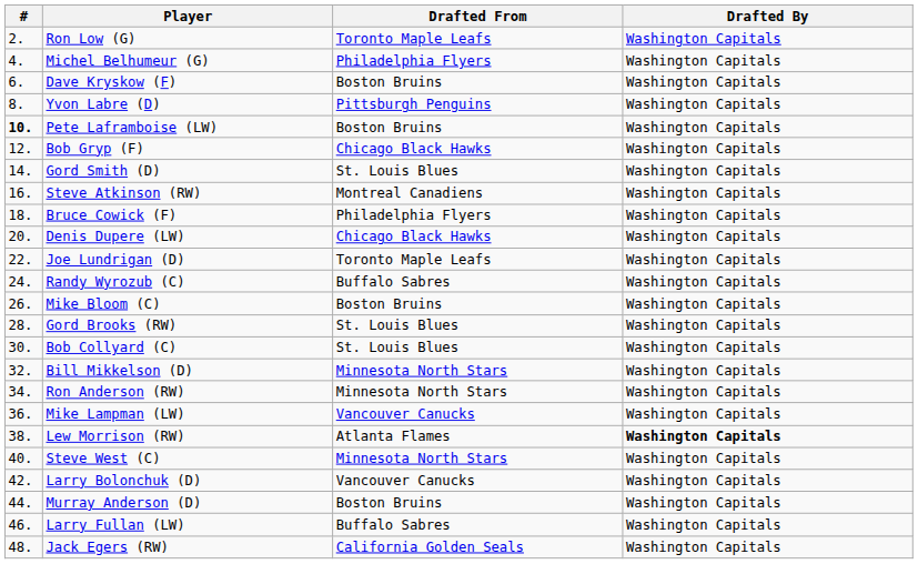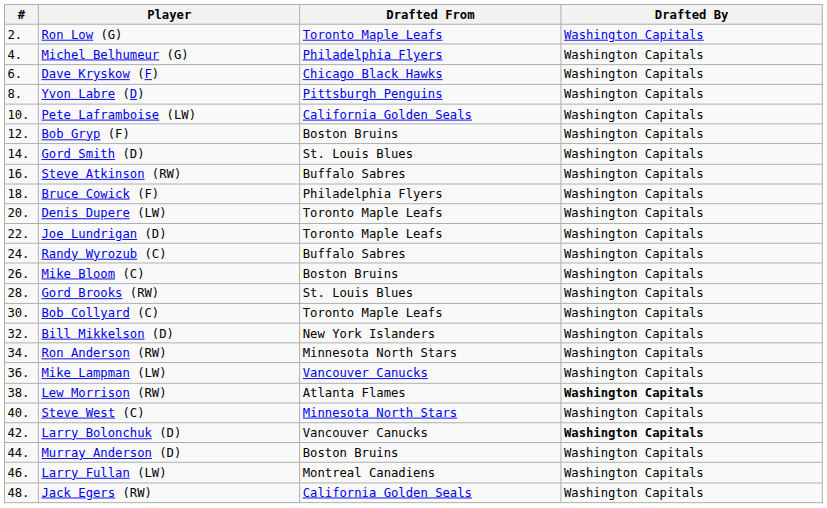 <table class="wikitable">
 <tr>
 <th bgcolor="#DDDDFF" width="2.75%">#</th>
 <th bgcolor="#DDDDFF" width="25.0%">Player</th>
 <th bgcolor="#DDDDFF" width="25.0%">Drafted From</th>
 <th bgcolor="#DDDDFF" width="25.0%">Drafted By</th>
 </tr>
 <tr>
 <td>2.</td>
 <td><a href='#'>Ron Low</a> (G)</td>
 <td><a href='#'>Toronto Maple Leafs</a></td>
 <td><a href='#'>Washington Capitals</a></td>
 </tr>
 <tr>
 <td>4.</td>
 <td><a href='#'>Michel Belhumeur</a> (G)</td>
 <td><a href='#'>Philadelphia Flyers</a></td>
 <td>Washington Capitals</td>
 </tr>
 <tr>
 <td>6.</td>
 <td><a href='#'>Dave Kryskow</a> (<a href='#'>F</a>)</td>
-<td>Boston Bruins</td>
+<td><a href='#'>Chicago Black Hawks</a></td>
 <td>Washington Capitals</td>
 </tr>
 <tr>
 <td>8.</td>
 <td><a href='#'>Yvon Labre</a> (<a href='#'>D</a>)</td>
 <td><a href='#'>Pittsburgh Penguins</a></td>
 <td>Washington Capitals</td>
 </tr>
 <tr>
-<td><strong>10.</strong></td>
+<td>10.</td>
 <td><a href='#'>Pete Laframboise</a> (LW)</td>
-<td>Boston Bruins</td>
+<td><a href='#'>California Golden Seals</a></td>
 <td>Washington Capitals</td>
 </tr>
 <tr>
 <td>12.</td>
 <td><a href='#'>Bob Gryp</a> (F)</td>
-<td><a href='#'>Chicago Black Hawks</a></td>
+<td>Boston Bruins</td>
 <td>Washington Capitals</td>
 </tr>
 <tr>
 <td>14.</td>
 <td><a href='#'>Gord Smith</a> (D)</td>
 <td>St. Louis Blues</td>
 <td>Washington Capitals</td>
 </tr>
 <tr>
 <td>16.</td>
 <td><a href='#'>Steve Atkinson</a> (RW)</td>
-<td>Montreal Canadiens</td>
+<td>Buffalo Sabres</td>
 <td>Washington Capitals</td>
 </tr>
 <tr>
 <td>18.</td>
 <td><a href='#'>Bruce Cowick</a> (F)</td>
 <td>Philadelphia Flyers</td>
 <td>Washington Capitals</td>
 </tr>
 <tr>
 <td>20.</td>
 <td><a href='#'>Denis Dupere</a> (LW)</td>
-<td><a href='#'>Chicago Black Hawks</a></td>
+<td>Toronto Maple Leafs</td>
 <td>Washington Capitals</td>
 </tr>
 <tr>
 <td>22.</td>
 <td><a href='#'>Joe Lundrigan</a> (D)</td>
 <td>Toronto Maple Leafs</td>
 <td>Washington Capitals</td>
 </tr>
 <tr>
 <td>24.</td>
 <td><a href='#'>Randy Wyrozub</a> (C)</td>
 <td>Buffalo Sabres</td>
 <td>Washington Capitals</td>
 </tr>
 <tr>
 <td>26.</td>
 <td><a href='#'>Mike Bloom</a> (C)</td>
 <td>Boston Bruins</td>
 <td>Washington Capitals</td>
 </tr>
 <tr>
 <td>28.</td>
 <td><a href='#'>Gord Brooks</a> (RW)</td>
 <td>St. Louis Blues</td>
 <td>Washington Capitals</td>
 </tr>
 <tr>
 <td>30.</td>
 <td><a href='#'>Bob Collyard</a> (C)</td>
-<td>St. Louis Blues</td>
+<td>Toronto Maple Leafs</td>
 <td>Washington Capitals</td>
 </tr>
 <tr>
 <td>32.</td>
 <td><a href='#'>Bill Mikkelson</a> (D)</td>
-<td><a href='#'>Minnesota North Stars</a></td>
+<td>New York Islanders</td>
 <td>Washington Capitals</td>
 </tr>
 <tr>
 <td>34.</td>
 <td><a href='#'>Ron Anderson</a> (RW)</td>
 <td>Minnesota North Stars</td>
 <td>Washington Capitals</td>
 </tr>
 <tr>
 <td>36.</td>
 <td><a href='#'>Mike Lampman</a> (LW)</td>
 <td><a href='#'>Vancouver Canucks</a></td>
 <td>Washington Capitals</td>
 </tr>
 <tr>
 <td>38.</td>
 <td><a href='#'>Lew Morrison</a> (RW)</td>
 <td>Atlanta Flames</td>
 <td><strong>Washington Capitals</strong></td>
 </tr>
 <tr>
 <td>40.</td>
 <td><a href='#'>Steve West</a> (C)</td>
 <td><a href='#'>Minnesota North Stars</a></td>
 <td>Washington Capitals</td>
 </tr>
 <tr>
 <td>42.</td>
 <td><a href='#'>Larry Bolonchuk</a> (D)</td>
 <td>Vancouver Canucks</td>
-<td>Washington Capitals</td>
+<td><strong>Washington Capitals</strong></td>
 </tr>
 <tr>
 <td>44.</td>
 <td><a href='#'>Murray Anderson</a> (D)</td>
 <td>Boston Bruins</td>
 <td>Washington Capitals</td>
 </tr>
 <tr>
 <td>46.</td>
 <td><a href='#'>Larry Fullan</a> (LW)</td>
-<td>Buffalo Sabres</td>
+<td>Montreal Canadiens</td>
 <td>Washington Capitals</td>
 </tr>
 <tr>
 <td>48.</td>
 <td><a href='#'>Jack Egers</a> (RW)</td>
 <td><a href='#'>California Golden Seals</a></td>
 <td>Washington Capitals</td>
 </tr>
 </table>
